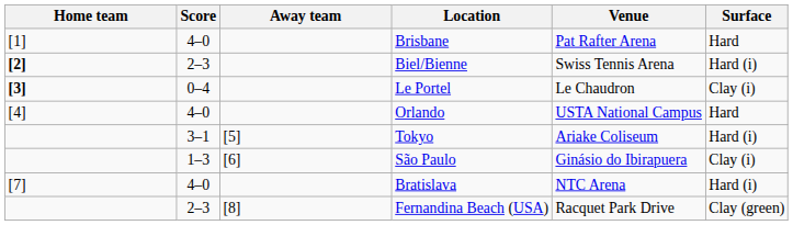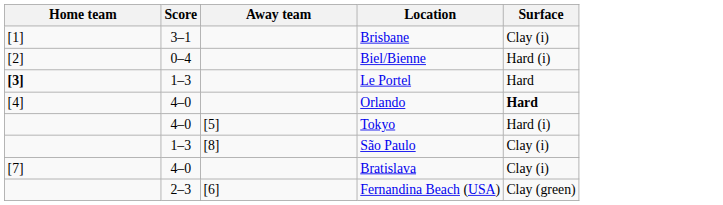 <table class="wikitable nowrap">
 <tr>
 <th width=175>Home team</th>
 <th>Score</th>
 <th width=175>Away team</th>
 <th>Location</th>
-<th>Venue</th>
 <th>Surface</th>
 </tr>
 <tr>
 <td><strong></strong> [1]</td>
-<td align=center>4–0</td>
+<td align=center>3–1</td>
 <td></td>
 <td><a href='#'>Brisbane</a></td>
-<td><a href='#'>Pat Rafter Arena</a></td>
-<td>Hard</td>
+<td>Clay (i)</td>
 </tr>
 <tr>
-<td><strong> [2]</strong></td>
-<td align=center>2–3</td>
+<td> [2]</td>
+<td align=center>0–4</td>
 <td><strong></strong></td>
 <td><a href='#'>Biel/Bienne</a></td>
-<td>Swiss Tennis Arena</td>
 <td>Hard (i)</td>
 </tr>
 <tr>
 <td><strong> [3]</strong></td>
-<td align=center>0–4</td>
+<td align=center>1–3</td>
 <td><strong></strong></td>
 <td><a href='#'>Le Portel</a></td>
-<td>Le Chaudron</td>
-<td>Clay (i)</td>
+<td>Hard</td>
 </tr>
 <tr>
 <td><strong></strong> [4]</td>
 <td align=center>4–0</td>
 <td></td>
 <td><a href='#'>Orlando</a></td>
-<td><a href='#'>USTA National Campus</a></td>
-<td>Hard</td>
+<td><strong>Hard</strong></td>
 </tr>
 <tr>
 <td><strong></strong></td>
-<td align=center>3–1</td>
+<td align=center>4–0</td>
 <td> [5]</td>
 <td><a href='#'>Tokyo</a></td>
-<td><a href='#'>Ariake Coliseum</a></td>
 <td>Hard (i)</td>
 </tr>
 <tr>
 <td></td>
 <td align=center>1–3</td>
-<td><strong></strong> [6]</td>
+<td><strong></strong> [8]</td>
 <td><a href='#'>São Paulo</a></td>
-<td><a href='#'>Ginásio do Ibirapuera</a></td>
 <td>Clay (i)</td>
 </tr>
 <tr>
 <td><strong></strong> [7]</td>
 <td align="center">4–0</td>
 <td></td>
 <td><a href='#'>Bratislava</a></td>
-<td><a href='#'>NTC Arena</a></td>
-<td>Hard (i)</td>
+<td>Clay (i)</td>
 </tr>
 <tr>
 <td></td>
 <td align=center>2–3</td>
-<td><strong></strong> [8]</td>
+<td><strong></strong> [6]</td>
 <td><a href='#'>Fernandina Beach</a> (<a href='#'>USA</a>)</td>
-<td>Racquet Park Drive</td>
 <td>Clay (green)</td>
 </tr>
 </table>
